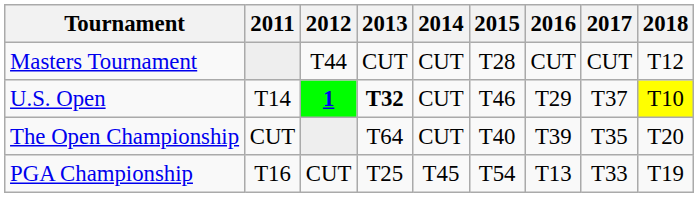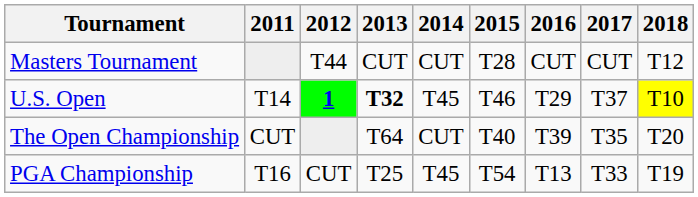 <table class="wikitable" style="font-size:95%;text-align:center;">
 <tr>
 <th>Tournament</th>
 <th>2011</th>
 <th>2012</th>
 <th>2013</th>
 <th>2014</th>
 <th>2015</th>
 <th>2016</th>
 <th>2017</th>
 <th>2018</th>
 </tr>
 <tr>
 <td align=left><a href='#'>Masters Tournament</a></td>
 <td style="background:#eeeeee;"></td>
 <td>T44</td>
 <td>CUT</td>
 <td>CUT</td>
 <td>T28</td>
 <td>CUT</td>
 <td>CUT</td>
 <td>T12</td>
 </tr>
 <tr>
 <td align=left><a href='#'>U.S. Open</a></td>
 <td>T14</td>
 <td style="background:lime;"><strong><a href='#'>1</a></strong></td>
 <td><strong>T32</strong></td>
-<td>CUT</td>
+<td>T45</td>
 <td>T46</td>
 <td>T29</td>
 <td>T37</td>
 <td style="background:yellow;">T10</td>
 </tr>
 <tr>
 <td align=left><a href='#'>The Open Championship</a></td>
 <td>CUT</td>
 <td style="background:#eeeeee;"></td>
 <td>T64</td>
 <td>CUT</td>
 <td>T40</td>
 <td>T39</td>
 <td>T35</td>
 <td>T20</td>
 </tr>
 <tr>
 <td align=left><a href='#'>PGA Championship</a></td>
 <td>T16</td>
 <td>CUT</td>
 <td>T25</td>
 <td>T45</td>
 <td>T54</td>
 <td>T13</td>
 <td>T33</td>
 <td>T19</td>
 </tr>
 </table>
